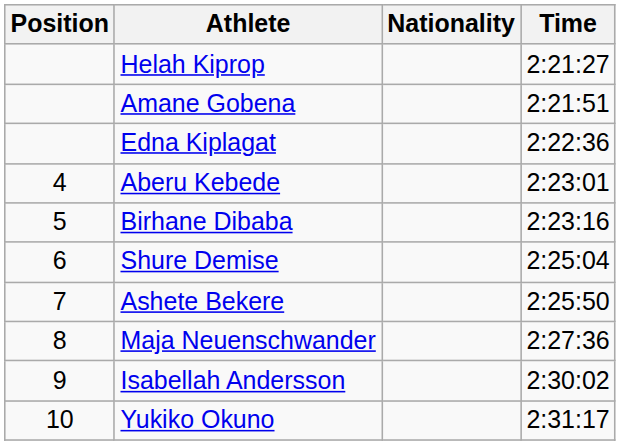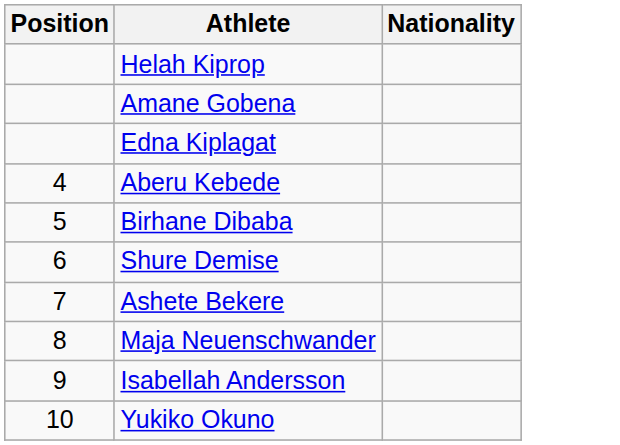 <table class="wikitable sortable">
 <tr>
 <th>Position</th>
 <th>Athlete</th>
 <th>Nationality</th>
-<th>Time</th>
 </tr>
 <tr>
 <td align=center></td>
 <td><a href='#'>Helah Kiprop</a></td>
 <td></td>
-<td>2:21:27</td>
 </tr>
 <tr>
 <td align=center></td>
 <td><a href='#'>Amane Gobena</a></td>
 <td></td>
-<td>2:21:51</td>
 </tr>
 <tr>
 <td align=center></td>
 <td><a href='#'>Edna Kiplagat</a></td>
 <td></td>
-<td>2:22:36</td>
 </tr>
 <tr>
 <td align=center>4</td>
 <td><a href='#'>Aberu Kebede</a></td>
 <td></td>
-<td>2:23:01</td>
 </tr>
 <tr>
 <td align=center>5</td>
 <td><a href='#'>Birhane Dibaba</a></td>
 <td></td>
-<td>2:23:16</td>
 </tr>
 <tr>
 <td align=center>6</td>
 <td><a href='#'>Shure Demise</a></td>
 <td></td>
-<td>2:25:04</td>
 </tr>
 <tr>
 <td align=center>7</td>
 <td><a href='#'>Ashete Bekere</a></td>
 <td></td>
-<td>2:25:50</td>
 </tr>
 <tr>
 <td align=center>8</td>
 <td><a href='#'>Maja Neuenschwander</a></td>
 <td></td>
-<td>2:27:36</td>
 </tr>
 <tr>
 <td align=center>9</td>
 <td><a href='#'>Isabellah Andersson</a></td>
 <td></td>
-<td>2:30:02</td>
 </tr>
 <tr>
 <td align=center>10</td>
 <td><a href='#'>Yukiko Okuno</a></td>
 <td></td>
-<td>2:31:17</td>
 </tr>
 </table>
